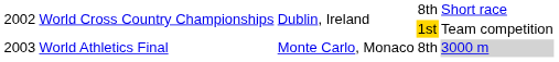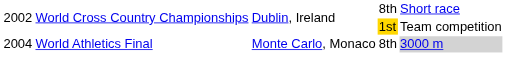 <table>
 <tr>
 <td rowspan=2>2002</td>
 <td rowspan=2><a href='#'>World Cross Country Championships</a></td>
 <td rowspan=2><a href='#'>Dublin</a>, Ireland</td>
 <td>8th</td>
 <td><a href='#'>Short race</a></td>
 <td></td>
 </tr>
 <tr>
 <td bgcolor=gold>1st</td>
 <td>Team competition</td>
 <td></td>
 </tr>
 <tr>
-<td>2003</td>
+<td>2004</td>
 <td><a href='#'>World Athletics Final</a></td>
 <td><a href='#'>Monte Carlo</a>, Monaco</td>
 <td>8th</td>
 <td style="background: lightgrey;"><a href='#'>3000 m</a></td>
 <td></td>
 </tr>
 </table>
